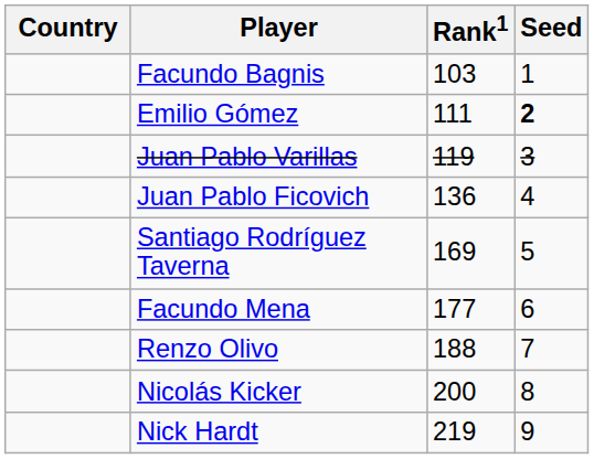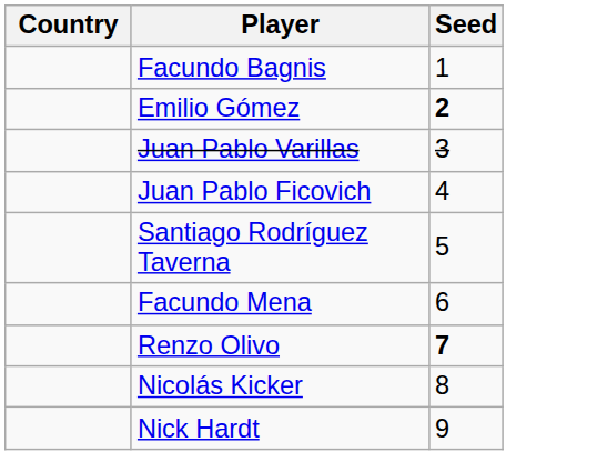 <table class="sortable wikitable">
 <tr>
 <th width="70">Country</th>
 <th width="175">Player</th>
-<th>Rank<sup>1</sup></th>
 <th>Seed</th>
 </tr>
 <tr>
 <td></td>
 <td><a href='#'>Facundo Bagnis</a></td>
-<td>103</td>
 <td>1</td>
 </tr>
 <tr>
 <td></td>
 <td><a href='#'>Emilio Gómez</a></td>
-<td>111</td>
 <td><strong>2</strong></td>
 </tr>
 <tr>
 <td><s></s></td>
 <td><s><a href='#'>Juan Pablo Varillas</a></s></td>
-<td><s>119</s></td>
 <td><s>3</s></td>
 </tr>
 <tr>
 <td></td>
 <td><a href='#'>Juan Pablo Ficovich</a></td>
-<td>136</td>
 <td>4</td>
 </tr>
 <tr>
 <td></td>
 <td><a href='#'>Santiago Rodríguez Taverna</a></td>
-<td>169</td>
 <td>5</td>
 </tr>
 <tr>
 <td></td>
 <td><a href='#'>Facundo Mena</a></td>
-<td>177</td>
 <td>6</td>
 </tr>
 <tr>
 <td></td>
 <td><a href='#'>Renzo Olivo</a></td>
-<td>188</td>
-<td>7</td>
+<td><strong>7</strong></td>
 </tr>
 <tr>
 <td></td>
 <td><a href='#'>Nicolás Kicker</a></td>
-<td>200</td>
 <td>8</td>
 </tr>
 <tr>
 <td></td>
 <td><a href='#'>Nick Hardt</a></td>
-<td>219</td>
 <td>9</td>
 </tr>
 </table>
